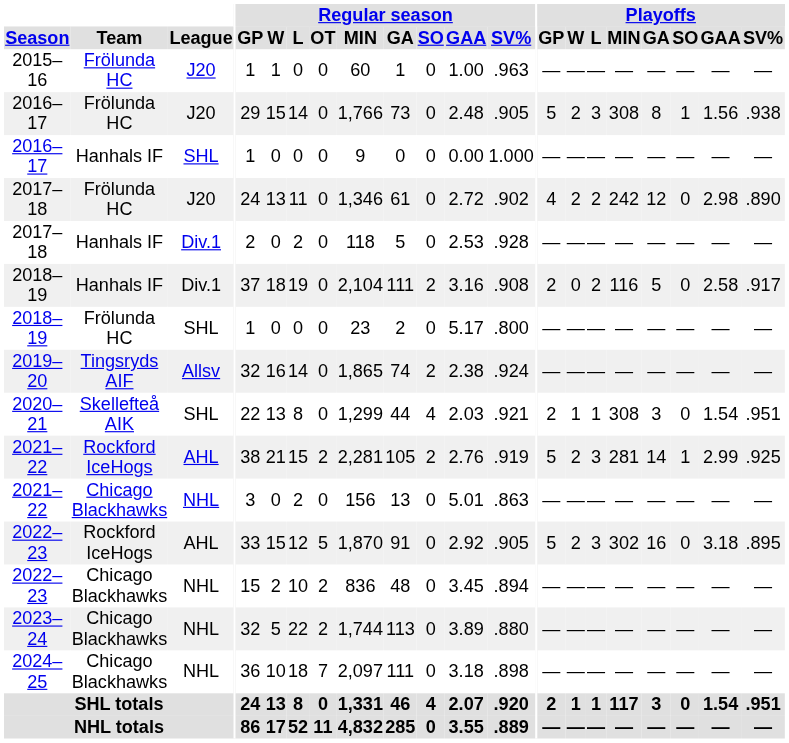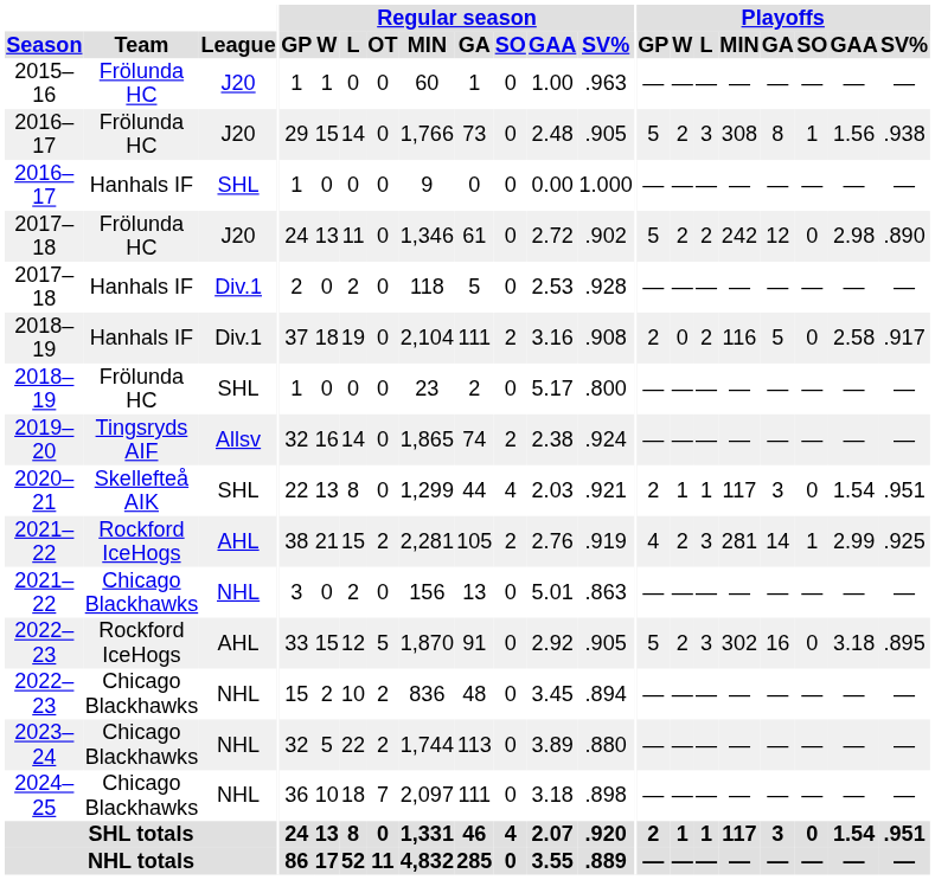 <table border="0" cellpadding="1" cellspacing="0" style="text-align:center; width:75%;">
 <tr bgcolor="#e0e0e0">
 <th colspan="3" bgcolor="#ffffff"></th>
 <th rowspan="99" bgcolor="#ffffff"></th>
 <th colspan="9" bgcolor="#e0e0e0"><a href='#'>Regular season</a></th>
 <th rowspan="99" bgcolor="#ffffff"></th>
 <th colspan="8" bgcolor="#e0e0e0"><a href='#'>Playoffs</a></th>
 </tr>
 <tr bgcolor="#e0e0e0">
 <th><a href='#'>Season</a></th>
 <th>Team</th>
 <th>League</th>
 <th>GP</th>
 <th>W</th>
 <th>L</th>
 <th>OT</th>
 <th>MIN</th>
 <th>GA</th>
 <th><a href='#'>SO</a></th>
 <th><a href='#'>GAA</a></th>
 <th><a href='#'>SV%</a></th>
 <th>GP</th>
 <th>W</th>
 <th>L</th>
 <th>MIN</th>
 <th>GA</th>
 <th>SO</th>
 <th>GAA</th>
 <th>SV%</th>
 </tr>
 <tr>
 <td>2015–16</td>
 <td><a href='#'>Frölunda HC</a></td>
 <td><a href='#'>J20</a></td>
 <td>1</td>
 <td>1</td>
 <td>0</td>
 <td>0</td>
 <td>60</td>
 <td>1</td>
 <td>0</td>
 <td>1.00</td>
 <td>.963</td>
 <td>—</td>
 <td>—</td>
 <td>—</td>
 <td>—</td>
 <td>—</td>
 <td>—</td>
 <td>—</td>
 <td>—</td>
 </tr>
 <tr bgcolor="#f0f0f0">
 <td>2016–17</td>
 <td>Frölunda HC</td>
 <td>J20</td>
 <td>29</td>
 <td>15</td>
 <td>14</td>
 <td>0</td>
 <td>1,766</td>
 <td>73</td>
 <td>0</td>
 <td>2.48</td>
 <td>.905</td>
 <td>5</td>
 <td>2</td>
 <td>3</td>
 <td>308</td>
 <td>8</td>
 <td>1</td>
 <td>1.56</td>
 <td>.938</td>
 </tr>
 <tr>
 <td><a href='#'>2016–17</a></td>
 <td>Hanhals IF</td>
 <td><a href='#'>SHL</a></td>
 <td>1</td>
 <td>0</td>
 <td>0</td>
 <td>0</td>
 <td>9</td>
 <td>0</td>
 <td>0</td>
 <td>0.00</td>
 <td>1.000</td>
 <td>—</td>
 <td>—</td>
 <td>—</td>
 <td>—</td>
 <td>—</td>
 <td>—</td>
 <td>—</td>
 <td>—</td>
 </tr>
 <tr bgcolor="#f0f0f0">
 <td>2017–18</td>
 <td>Frölunda HC</td>
 <td>J20</td>
 <td>24</td>
 <td>13</td>
 <td>11</td>
 <td>0</td>
 <td>1,346</td>
 <td>61</td>
 <td>0</td>
 <td>2.72</td>
 <td>.902</td>
-<td>4</td>
+<td>5</td>
 <td>2</td>
 <td>2</td>
 <td>242</td>
 <td>12</td>
 <td>0</td>
 <td>2.98</td>
 <td>.890</td>
 </tr>
 <tr>
 <td>2017–18</td>
 <td>Hanhals IF</td>
 <td><a href='#'>Div.1</a></td>
 <td>2</td>
 <td>0</td>
 <td>2</td>
 <td>0</td>
 <td>118</td>
 <td>5</td>
 <td>0</td>
 <td>2.53</td>
 <td>.928</td>
 <td>—</td>
 <td>—</td>
 <td>—</td>
 <td>—</td>
 <td>—</td>
 <td>—</td>
 <td>—</td>
 <td>—</td>
 </tr>
 <tr bgcolor="#f0f0f0">
 <td>2018–19</td>
 <td>Hanhals IF</td>
 <td>Div.1</td>
 <td>37</td>
 <td>18</td>
 <td>19</td>
 <td>0</td>
 <td>2,104</td>
 <td>111</td>
 <td>2</td>
 <td>3.16</td>
 <td>.908</td>
 <td>2</td>
 <td>0</td>
 <td>2</td>
 <td>116</td>
 <td>5</td>
 <td>0</td>
 <td>2.58</td>
 <td>.917</td>
 </tr>
 <tr>
 <td><a href='#'>2018–19</a></td>
 <td>Frölunda HC</td>
 <td>SHL</td>
 <td>1</td>
 <td>0</td>
 <td>0</td>
 <td>0</td>
 <td>23</td>
 <td>2</td>
 <td>0</td>
 <td>5.17</td>
 <td>.800</td>
 <td>—</td>
 <td>—</td>
 <td>—</td>
 <td>—</td>
 <td>—</td>
 <td>—</td>
 <td>—</td>
 <td>—</td>
 </tr>
 <tr bgcolor="#f0f0f0">
 <td><a href='#'>2019–20</a></td>
 <td><a href='#'>Tingsryds AIF</a></td>
 <td><a href='#'>Allsv</a></td>
 <td>32</td>
 <td>16</td>
 <td>14</td>
 <td>0</td>
 <td>1,865</td>
 <td>74</td>
 <td>2</td>
 <td>2.38</td>
 <td>.924</td>
 <td>—</td>
 <td>—</td>
 <td>—</td>
 <td>—</td>
 <td>—</td>
 <td>—</td>
 <td>—</td>
 <td>—</td>
 </tr>
 <tr>
 <td><a href='#'>2020–21</a></td>
 <td><a href='#'>Skellefteå AIK</a></td>
 <td>SHL</td>
 <td>22</td>
 <td>13</td>
 <td>8</td>
 <td>0</td>
 <td>1,299</td>
 <td>44</td>
 <td>4</td>
 <td>2.03</td>
 <td>.921</td>
 <td>2</td>
 <td>1</td>
 <td>1</td>
-<td>308</td>
+<td>117</td>
 <td>3</td>
 <td>0</td>
 <td>1.54</td>
 <td>.951</td>
 </tr>
 <tr bgcolor="#f0f0f0">
 <td><a href='#'>2021–22</a></td>
 <td><a href='#'>Rockford IceHogs</a></td>
 <td><a href='#'>AHL</a></td>
 <td>38</td>
 <td>21</td>
 <td>15</td>
 <td>2</td>
 <td>2,281</td>
 <td>105</td>
 <td>2</td>
 <td>2.76</td>
 <td>.919</td>
-<td>5</td>
+<td>4</td>
 <td>2</td>
 <td>3</td>
 <td>281</td>
 <td>14</td>
 <td>1</td>
 <td>2.99</td>
 <td>.925</td>
 </tr>
 <tr>
 <td><a href='#'>2021–22</a></td>
 <td><a href='#'>Chicago Blackhawks</a></td>
 <td><a href='#'>NHL</a></td>
 <td>3</td>
 <td>0</td>
 <td>2</td>
 <td>0</td>
 <td>156</td>
 <td>13</td>
 <td>0</td>
 <td>5.01</td>
 <td>.863</td>
 <td>—</td>
 <td>—</td>
 <td>—</td>
 <td>—</td>
 <td>—</td>
 <td>—</td>
 <td>—</td>
 <td>—</td>
 </tr>
 <tr bgcolor="#f0f0f0">
 <td><a href='#'>2022–23</a></td>
 <td>Rockford IceHogs</td>
 <td>AHL</td>
 <td>33</td>
 <td>15</td>
 <td>12</td>
 <td>5</td>
 <td>1,870</td>
 <td>91</td>
 <td>0</td>
 <td>2.92</td>
 <td>.905</td>
 <td>5</td>
 <td>2</td>
 <td>3</td>
 <td>302</td>
 <td>16</td>
 <td>0</td>
 <td>3.18</td>
 <td>.895</td>
 </tr>
 <tr>
 <td><a href='#'>2022–23</a></td>
 <td>Chicago Blackhawks</td>
 <td>NHL</td>
 <td>15</td>
 <td>2</td>
 <td>10</td>
 <td>2</td>
 <td>836</td>
 <td>48</td>
 <td>0</td>
 <td>3.45</td>
 <td>.894</td>
 <td>—</td>
 <td>—</td>
 <td>—</td>
 <td>—</td>
 <td>—</td>
 <td>—</td>
 <td>—</td>
 <td>—</td>
 </tr>
 <tr bgcolor="#f0f0f0">
 <td><a href='#'>2023–24</a></td>
 <td>Chicago Blackhawks</td>
 <td>NHL</td>
 <td>32</td>
 <td>5</td>
 <td>22</td>
 <td>2</td>
 <td>1,744</td>
 <td>113</td>
 <td>0</td>
 <td>3.89</td>
 <td>.880</td>
 <td>—</td>
 <td>—</td>
 <td>—</td>
 <td>—</td>
 <td>—</td>
 <td>—</td>
 <td>—</td>
 <td>—</td>
 </tr>
 <tr>
 <td><a href='#'>2024–25</a></td>
 <td>Chicago Blackhawks</td>
 <td>NHL</td>
 <td>36</td>
 <td>10</td>
 <td>18</td>
 <td>7</td>
 <td>2,097</td>
 <td>111</td>
 <td>0</td>
 <td>3.18</td>
 <td>.898</td>
 <td>—</td>
 <td>—</td>
 <td>—</td>
 <td>—</td>
 <td>—</td>
 <td>—</td>
 <td>—</td>
 <td>—</td>
 </tr>
 <tr bgcolor="#e0e0e0">
 <th colspan="3">SHL totals</th>
 <th>24</th>
 <th>13</th>
 <th>8</th>
 <th>0</th>
 <th>1,331</th>
 <th>46</th>
 <th>4</th>
 <th>2.07</th>
 <th>.920</th>
 <th>2</th>
 <th>1</th>
 <th>1</th>
 <th>117</th>
 <th>3</th>
 <th>0</th>
 <th>1.54</th>
 <th>.951</th>
 </tr>
 <tr bgcolor="#e0e0e0">
 <th colspan="3">NHL totals</th>
 <th>86</th>
 <th>17</th>
 <th>52</th>
 <th>11</th>
 <th>4,832</th>
 <th>285</th>
 <th>0</th>
 <th>3.55</th>
 <th>.889</th>
 <th>—</th>
 <th>—</th>
 <th>—</th>
 <th>—</th>
 <th>—</th>
 <th>—</th>
 <th>—</th>
 <th>—</th>
 </tr>
 </table>
